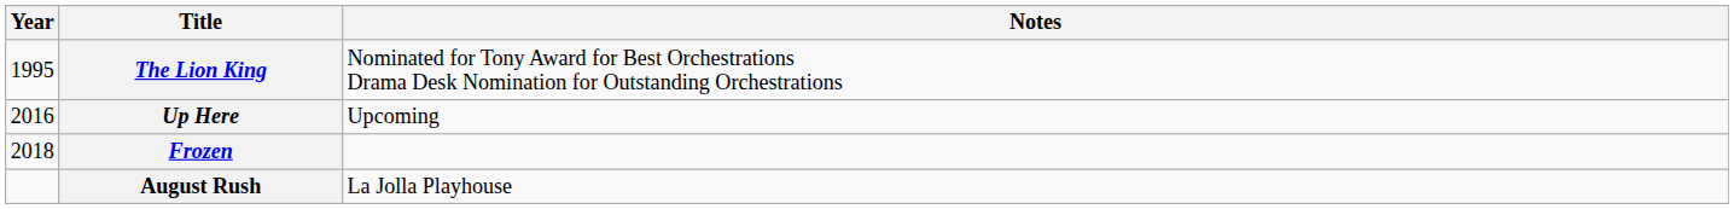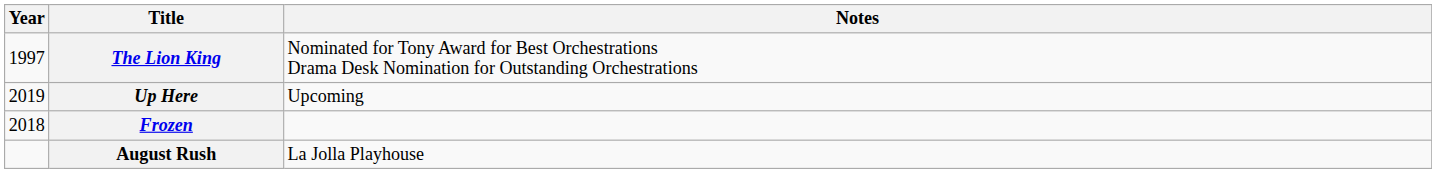 <table class="wikitable" width=100%>
 <tr>
 <th width=30>Year</th>
 <th width=200>Title</th>
 <th>Notes</th>
 </tr>
 <tr>
-<td>1995</td>
+<td>1997</td>
 <th><em><a href='#'>The Lion King</a></em></th>
 <td>Nominated for Tony Award for Best Orchestrations <br>Drama Desk Nomination for Outstanding Orchestrations</td>
 </tr>
 <tr>
-<td>2016</td>
+<td>2019</td>
 <th><em>Up Here</em></th>
 <td>Upcoming</td>
 </tr>
 <tr>
 <td>2018</td>
 <th><em><a href='#'>Frozen</a></em></th>
 </tr>
 <tr>
 <td></td>
 <th>August Rush</th>
 <td>La Jolla Playhouse</td>
 </tr>
 </table>
